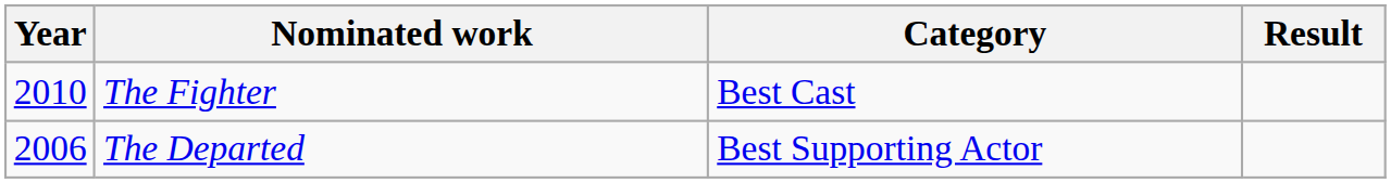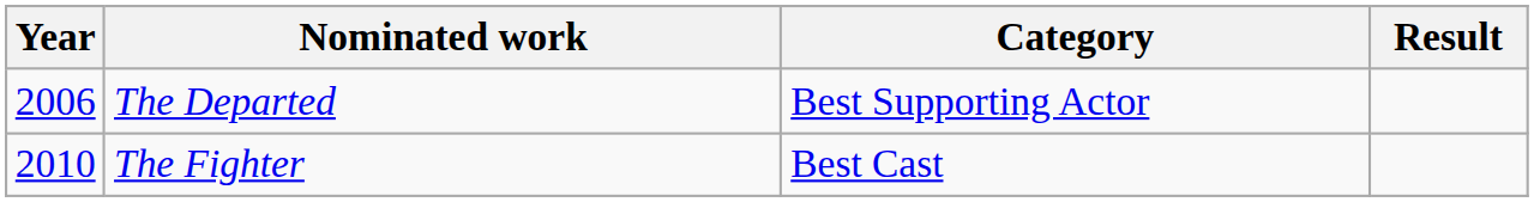 <table class=wikitable>
 <tr>
 <th scope="col" style="width:1em;">Year</th>
 <th scope="col" style="width:39em;">Nominated work</th>
 <th scope="col" style="width:33em;">Category</th>
 <th scope="col" style="width:5em;">Result</th>
 </tr>
 <tr>
+<td><a href='#'>2006</a></td>
+<td><em><a href='#'>The Departed</a></em></td>
+<td><a href='#'>Best Supporting Actor</a></td>
+<td></td>
+</tr>
+<tr>
 <td><a href='#'>2010</a></td>
 <td><em><a href='#'>The Fighter</a></em></td>
 <td><a href='#'>Best Cast</a></td>
 <td></td>
 </tr>
-<tr>
-<td><a href='#'>2006</a></td>
-<td><em><a href='#'>The Departed</a></em></td>
-<td><a href='#'>Best Supporting Actor</a></td>
-<td></td>
-</tr>
 </table>
